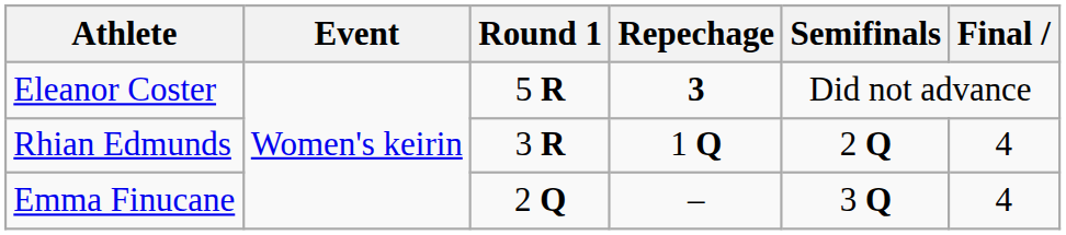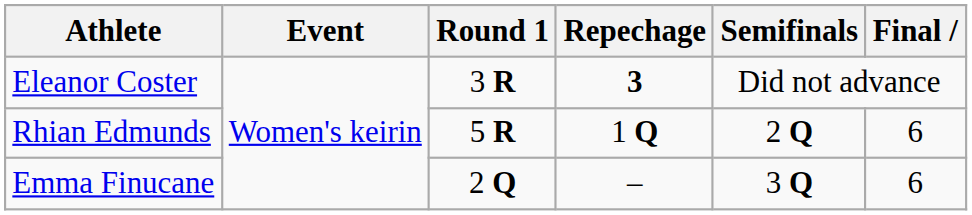 <table class="wikitable" style="font-size:90%; text-align:center">
 <tr>
 <th>Athlete</th>
 <th>Event</th>
 <th>Round 1</th>
 <th>Repechage</th>
 <th>Semifinals</th>
 <th>Final / </th>
 </tr>
 <tr>
 <td align=left><a href='#'>Eleanor Coster</a></td>
 <td align=left rowspan=3><a href='#'>Women's keirin</a></td>
-<td>5 <strong>R</strong></td>
+<td>3 <strong>R</strong></td>
 <td><strong>3</strong></td>
 <td colspan=2>Did not advance</td>
 </tr>
 <tr>
 <td align=left><a href='#'>Rhian Edmunds</a></td>
-<td>3 <strong>R</strong></td>
+<td>5 <strong>R</strong></td>
 <td>1 <strong>Q</strong></td>
 <td>2 <strong>Q</strong></td>
-<td>4</td>
+<td>6</td>
 </tr>
 <tr>
 <td align=left><a href='#'>Emma Finucane</a></td>
 <td>2 <strong>Q</strong></td>
 <td>–</td>
 <td>3 <strong>Q</strong></td>
-<td>4</td>
+<td>6</td>
 </tr>
 </table>
